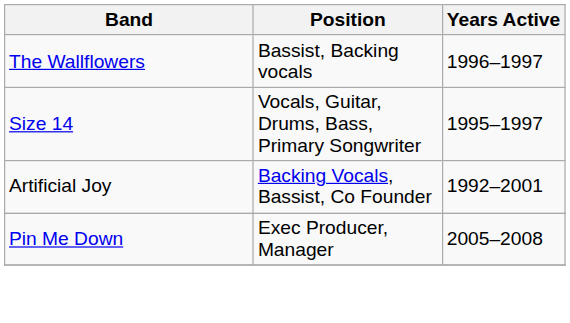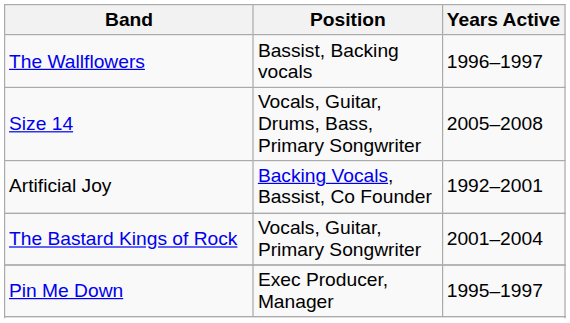 <table class="wikitable">
 <tr>
 <th width="200">Band</th>
 <th width="150">Position</th>
 <th>Years Active</th>
 </tr>
 <tr>
 <td><a href='#'>The Wallflowers</a></td>
 <td>Bassist, Backing vocals</td>
 <td>1996–1997</td>
 </tr>
 <tr>
 <td><a href='#'>Size 14</a></td>
 <td>Vocals, Guitar, Drums, Bass, Primary Songwriter</td>
-<td>1995–1997</td>
+<td>2005–2008</td>
 </tr>
 <tr>
 <td>Artificial Joy</td>
 <td><a href='#'>Backing Vocals</a>, Bassist, Co Founder</td>
 <td>1992–2001</td>
 </tr>
 <tr>
 </tr>
 <tr>
+<td><a href='#'>The Bastard Kings of Rock</a></td>
+<td>Vocals, Guitar, Primary Songwriter</td>
+<td>2001–2004</td>
+</tr>
+<tr>
 </tr>
 <tr>
 <td><a href='#'>Pin Me Down</a></td>
 <td>Exec Producer, Manager</td>
-<td>2005–2008</td>
+<td>1995–1997</td>
 </tr>
 <tr>
 </tr>
 <tr>
 </tr>
 </table>
